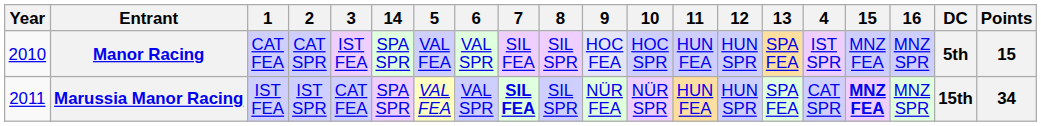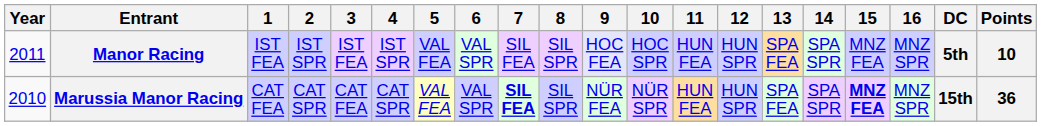 <table class="wikitable" style="text-align:center; font-size:85%">
 <tr>
 <th>Year</th>
 <th>Entrant</th>
 <th>1</th>
 <th>2</th>
 <th>3</th>
-<th>14</th>
+<th>4</th>
 <th>5</th>
 <th>6</th>
 <th>7</th>
 <th>8</th>
 <th>9</th>
 <th>10</th>
 <th>11</th>
 <th>12</th>
 <th>13</th>
-<th>4</th>
+<th>14</th>
 <th>15</th>
 <th>16</th>
 <th>DC</th>
 <th>Points</th>
 </tr>
 <tr>
-<td><a href='#'>2010</a></td>
+<td><a href='#'>2011</a></td>
 <th nowrap><a href='#'>Manor Racing</a></th>
-<td style="background:#CFCFFF;"><a href='#'>CAT<br>FEA</a><br></td>
-<td style="background:#CFCFFF;"><a href='#'>CAT<br>SPR</a><br></td>
+<td style="background:#CFCFFF;"><a href='#'>IST<br>FEA</a><br></td>
+<td style="background:#CFCFFF;"><a href='#'>IST<br>SPR</a><br></td>
 <td style="background:#efcfff;"><a href='#'>IST<br>FEA</a><br></td>
-<td style="background:#dfffdf;"><a href='#'>SPA<br>SPR</a><br></td>
+<td style="background:#efcfff;"><a href='#'>IST<br>SPR</a><br></td>
 <td style="background:#CFCFFF;"><a href='#'>VAL<br>FEA</a><br></td>
 <td style="background:#dfffdf;"><a href='#'>VAL<br>SPR</a><br></td>
 <td style="background:#efcfff;"><a href='#'>SIL<br>FEA</a><br></td>
 <td style="background:#efcfff;"><a href='#'>SIL<br>SPR</a><br></td>
 <td style="background: lavender;"><a href='#'>HOC<br>FEA</a><br></td>
 <td style="background:#CFCFFF;"><a href='#'>HOC<br>SPR</a><br></td>
 <td style="background:#CFCFFF;"><a href='#'>HUN<br>FEA</a><br></td>
 <td style="background:#CFCFFF;"><a href='#'>HUN<br>SPR</a><br></td>
 <td style="background:#ffdf9f;"><a href='#'>SPA<br>FEA</a><br></td>
-<td style="background:#efcfff;"><a href='#'>IST<br>SPR</a><br></td>
+<td style="background:#dfffdf;"><a href='#'>SPA<br>SPR</a><br></td>
 <td style="background:#CFCFFF;"><a href='#'>MNZ<br>FEA</a><br></td>
 <td style="background:#CFCFFF;"><a href='#'>MNZ<br>SPR</a><br></td>
 <th>5th</th>
-<th>15</th>
+<th>10</th>
 </tr>
 <tr>
-<td><a href='#'>2011</a></td>
+<td><a href='#'>2010</a></td>
 <th nowrap><a href='#'>Marussia Manor Racing</a></th>
-<td style="background:#CFCFFF;"><a href='#'>IST<br>FEA</a><br></td>
-<td style="background:#CFCFFF;"><a href='#'>IST<br>SPR</a><br></td>
 <td style="background:#CFCFFF;"><a href='#'>CAT<br>FEA</a><br></td>
-<td style="background:#efcfff;"><a href='#'>SPA<br>SPR</a><br></td>
+<td style="background:#CFCFFF;"><a href='#'>CAT<br>SPR</a><br></td>
+<td style="background:#CFCFFF;"><a href='#'>CAT<br>FEA</a><br></td>
+<td style="background:#CFCFFF;"><a href='#'>CAT<br>SPR</a><br></td>
 <td style="background:#ffffbf;"><em><a href='#'>VAL<br>FEA</a></em><br></td>
 <td style="background:#cfcfff;"><a href='#'>VAL<br>SPR</a><br></td>
 <td style="background:#dfffdf;"><strong><a href='#'>SIL<br>FEA</a></strong><br></td>
 <td style="background:#cfcfff;"><a href='#'>SIL<br>SPR</a><br></td>
 <td style="background:#dfffdf;"><a href='#'>NÜR<br>FEA</a><br></td>
 <td style="background:#efcfff;"><a href='#'>NÜR<br>SPR</a><br></td>
 <td style="background:#ffdf9f;"><a href='#'>HUN<br>FEA</a><br></td>
 <td style="background:#cfcfff;"><a href='#'>HUN<br>SPR</a><br></td>
 <td style="background:#dfffdf;"><a href='#'>SPA<br>FEA</a><br></td>
-<td style="background:#CFCFFF;"><a href='#'>CAT<br>SPR</a><br></td>
+<td style="background:#efcfff;"><a href='#'>SPA<br>SPR</a><br></td>
 <td style="background:#efcfff;"><strong><a href='#'>MNZ<br>FEA</a></strong><br></td>
 <td style="background:#dfffdf;"><a href='#'>MNZ<br>SPR</a><br></td>
 <th>15th</th>
-<th>34</th>
+<th>36</th>
 </tr>
 </table>
